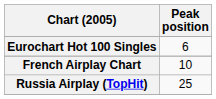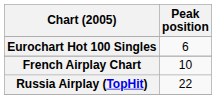 <table class="wikitable sortable plainrowheaders" style="text-align:center">
 <tr>
 <th scope="col">Chart (2005)</th>
 <th scope="col">Peak<br>position</th>
 </tr>
 <tr>
 </tr>
 <tr>
 </tr>
 <tr>
 </tr>
 <tr>
 <th scope="row">Eurochart Hot 100 Singles</th>
 <td>6</td>
 </tr>
 <tr>
 </tr>
 <tr>
 <th scope="row">French Airplay Chart</th>
 <td>10</td>
 </tr>
 <tr>
 <th scope="row">Russia Airplay (<a href='#'>TopHit</a>)</th>
-<td>25</td>
+<td>22</td>
 </tr>
 <tr>
 </tr>
 </table>
